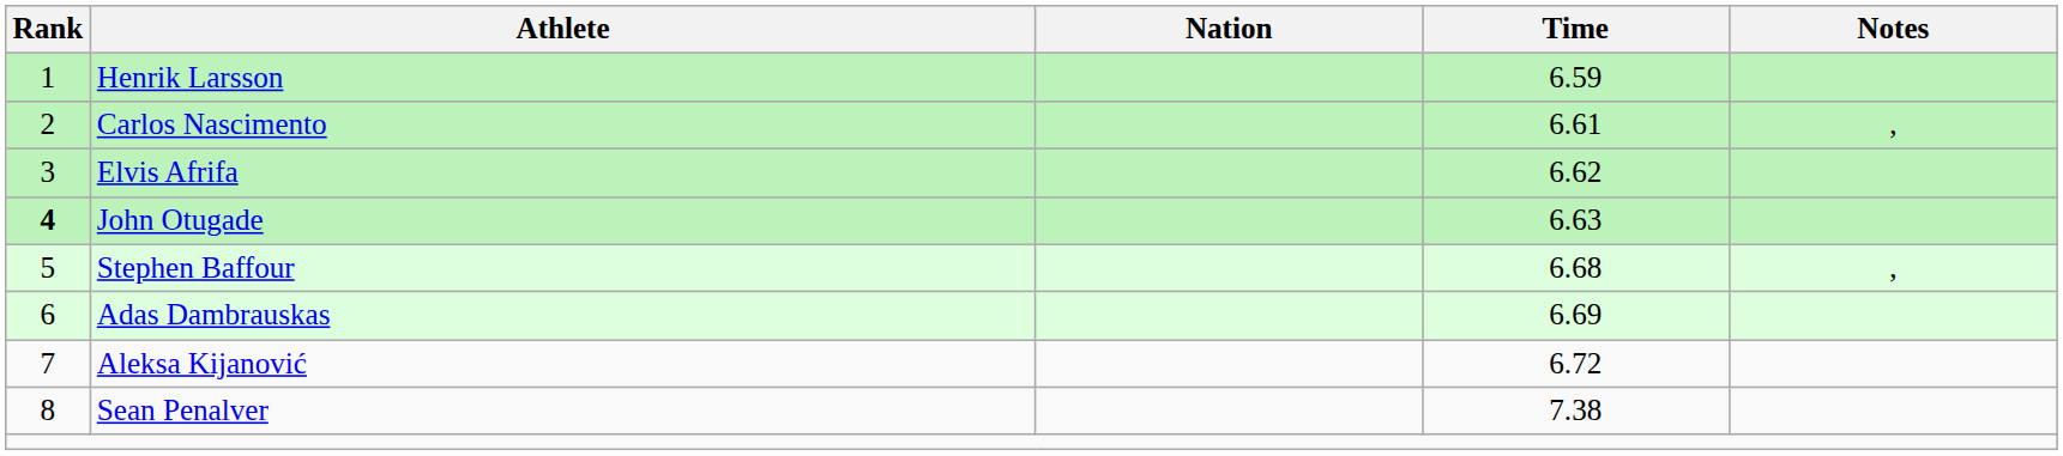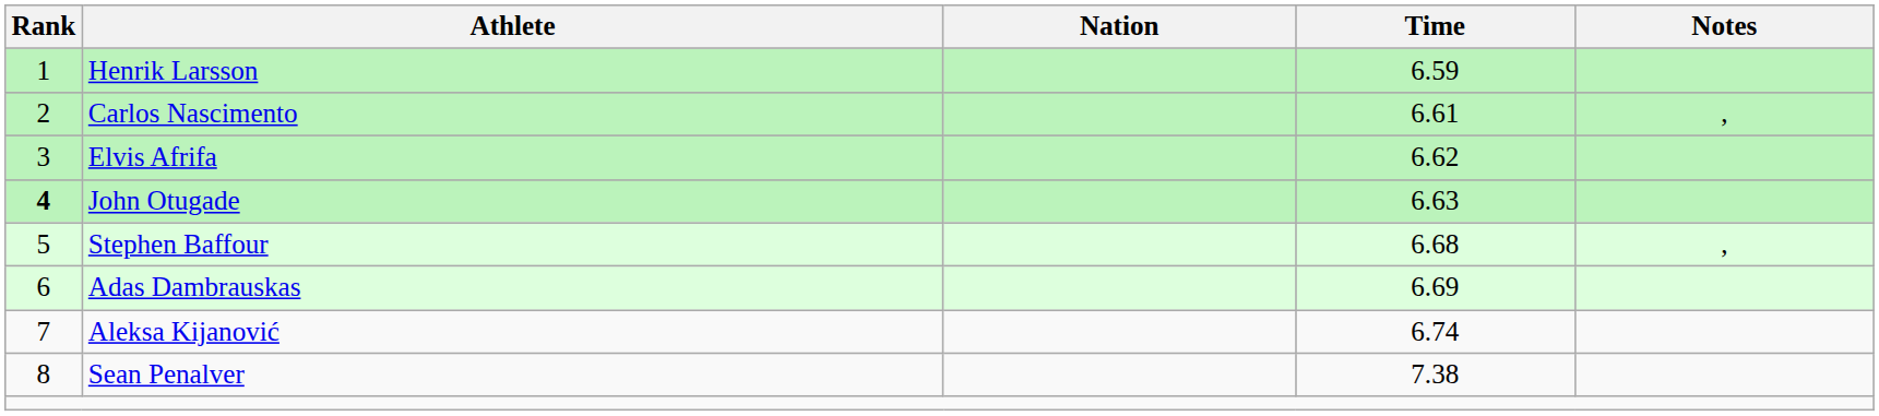 <table class="wikitable sortable" style="text-align:center;width: 55%;">
 <tr>
 <th scope="col" style="width: 10px;">Rank</th>
 <th scope="col">Athlete</th>
 <th scope="col">Nation</th>
 <th scope="col">Time</th>
 <th scope="col">Notes</th>
 </tr>
 <tr bgcolor=bbf3bb>
 <td>1</td>
 <td align=left><a href='#'>Henrik Larsson</a></td>
 <td align=left></td>
 <td>6.59</td>
 <td></td>
 </tr>
 <tr bgcolor=bbf3bb>
 <td>2</td>
 <td align=left><a href='#'>Carlos Nascimento</a></td>
 <td align=left></td>
 <td>6.61</td>
 <td>, </td>
 </tr>
 <tr bgcolor=bbf3bb>
 <td>3</td>
 <td align=left><a href='#'>Elvis Afrifa</a></td>
 <td align=left></td>
 <td>6.62 </td>
 <td></td>
 </tr>
 <tr bgcolor=bbf3bb>
 <td><strong>4</strong></td>
 <td align=left><a href='#'>John Otugade</a></td>
 <td align=left></td>
 <td>6.63 </td>
 <td></td>
 </tr>
 <tr bgcolor=ddffdd>
 <td>5</td>
 <td align=left><a href='#'>Stephen Baffour</a></td>
 <td align=left></td>
 <td>6.68</td>
 <td>, </td>
 </tr>
 <tr bgcolor=ddffdd>
 <td>6</td>
 <td align=left><a href='#'>Adas Dambrauskas</a></td>
 <td align=left></td>
 <td>6.69</td>
 <td></td>
 </tr>
 <tr>
 <td>7</td>
 <td align=left><a href='#'>Aleksa Kijanović</a></td>
 <td align=left></td>
-<td>6.72</td>
+<td>6.74</td>
 <td></td>
 </tr>
 <tr>
 <td>8</td>
 <td align=left><a href='#'>Sean Penalver</a></td>
 <td align=left></td>
 <td>7.38</td>
 <td></td>
 </tr>
 <tr class="sortbottom">
 <td colspan="5"></td>
 </tr>
 </table>
